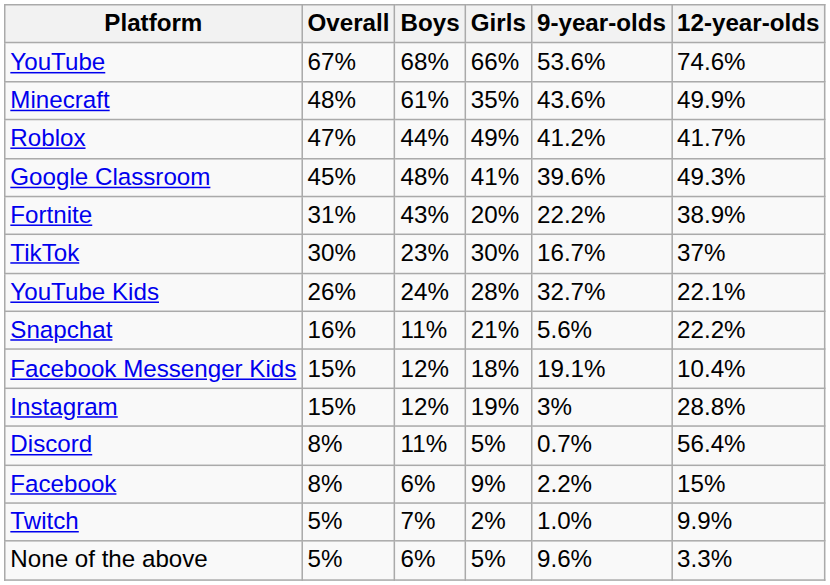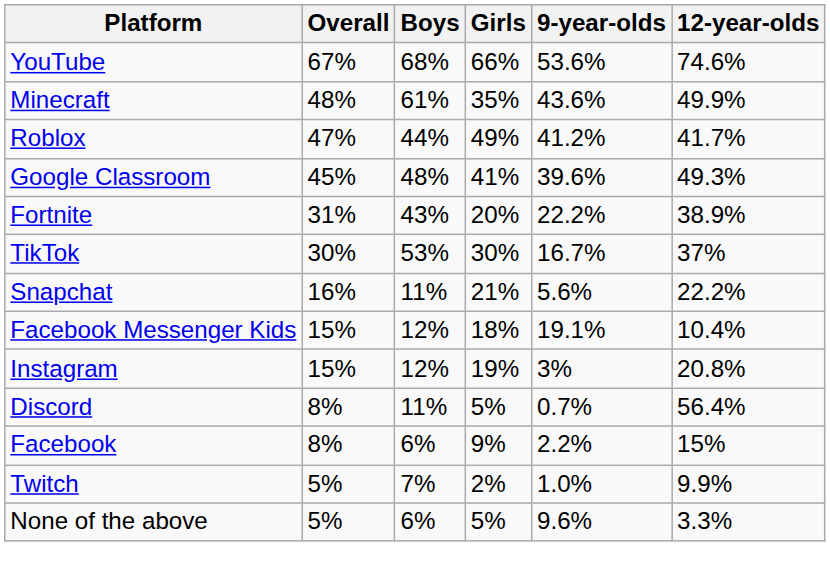 <table class="wikitable sortable">
 <tr>
 <th>Platform</th>
 <th>Overall</th>
 <th>Boys</th>
 <th>Girls</th>
 <th>9-year-olds</th>
 <th>12-year-olds</th>
 </tr>
 <tr>
 <td><a href='#'>YouTube</a></td>
 <td>67%</td>
 <td>68%</td>
 <td>66%</td>
 <td>53.6%</td>
 <td>74.6%</td>
 </tr>
 <tr>
 <td><a href='#'>Minecraft</a></td>
 <td>48%</td>
 <td>61%</td>
 <td>35%</td>
 <td>43.6%</td>
 <td>49.9%</td>
 </tr>
 <tr>
 <td><a href='#'>Roblox</a></td>
 <td>47%</td>
 <td>44%</td>
 <td>49%</td>
 <td>41.2%</td>
 <td>41.7%</td>
 </tr>
 <tr>
 <td><a href='#'>Google Classroom</a></td>
 <td>45%</td>
 <td>48%</td>
 <td>41%</td>
 <td>39.6%</td>
 <td>49.3%</td>
 </tr>
 <tr>
 <td><a href='#'>Fortnite</a></td>
 <td>31%</td>
 <td>43%</td>
 <td>20%</td>
 <td>22.2%</td>
 <td>38.9%</td>
 </tr>
 <tr>
 <td><a href='#'>TikTok</a></td>
 <td>30%</td>
-<td>23%</td>
+<td>53%</td>
 <td>30%</td>
 <td>16.7%</td>
 <td>37%</td>
-</tr>
-<tr>
-<td><a href='#'>YouTube Kids</a></td>
-<td>26%</td>
-<td>24%</td>
-<td>28%</td>
-<td>32.7%</td>
-<td>22.1%</td>
 </tr>
 <tr>
 <td><a href='#'>Snapchat</a></td>
 <td>16%</td>
 <td>11%</td>
 <td>21%</td>
 <td>5.6%</td>
 <td>22.2%</td>
 </tr>
 <tr>
 <td><a href='#'>Facebook Messenger Kids</a></td>
 <td>15%</td>
 <td>12%</td>
 <td>18%</td>
 <td>19.1%</td>
 <td>10.4%</td>
 </tr>
 <tr>
 <td><a href='#'>Instagram</a></td>
 <td>15%</td>
 <td>12%</td>
 <td>19%</td>
 <td>3%</td>
-<td>28.8%</td>
+<td>20.8%</td>
 </tr>
 <tr>
 <td><a href='#'>Discord</a></td>
 <td>8%</td>
 <td>11%</td>
 <td>5%</td>
 <td>0.7%</td>
 <td>56.4%</td>
 </tr>
 <tr>
 <td><a href='#'>Facebook</a></td>
 <td>8%</td>
 <td>6%</td>
 <td>9%</td>
 <td>2.2%</td>
 <td>15%</td>
 </tr>
 <tr>
 <td><a href='#'>Twitch</a></td>
 <td>5%</td>
 <td>7%</td>
 <td>2%</td>
 <td>1.0%</td>
 <td>9.9%</td>
 </tr>
 <tr>
 <td>None of the above</td>
 <td>5%</td>
 <td>6%</td>
 <td>5%</td>
 <td>9.6%</td>
 <td>3.3%</td>
 </tr>
 </table>
